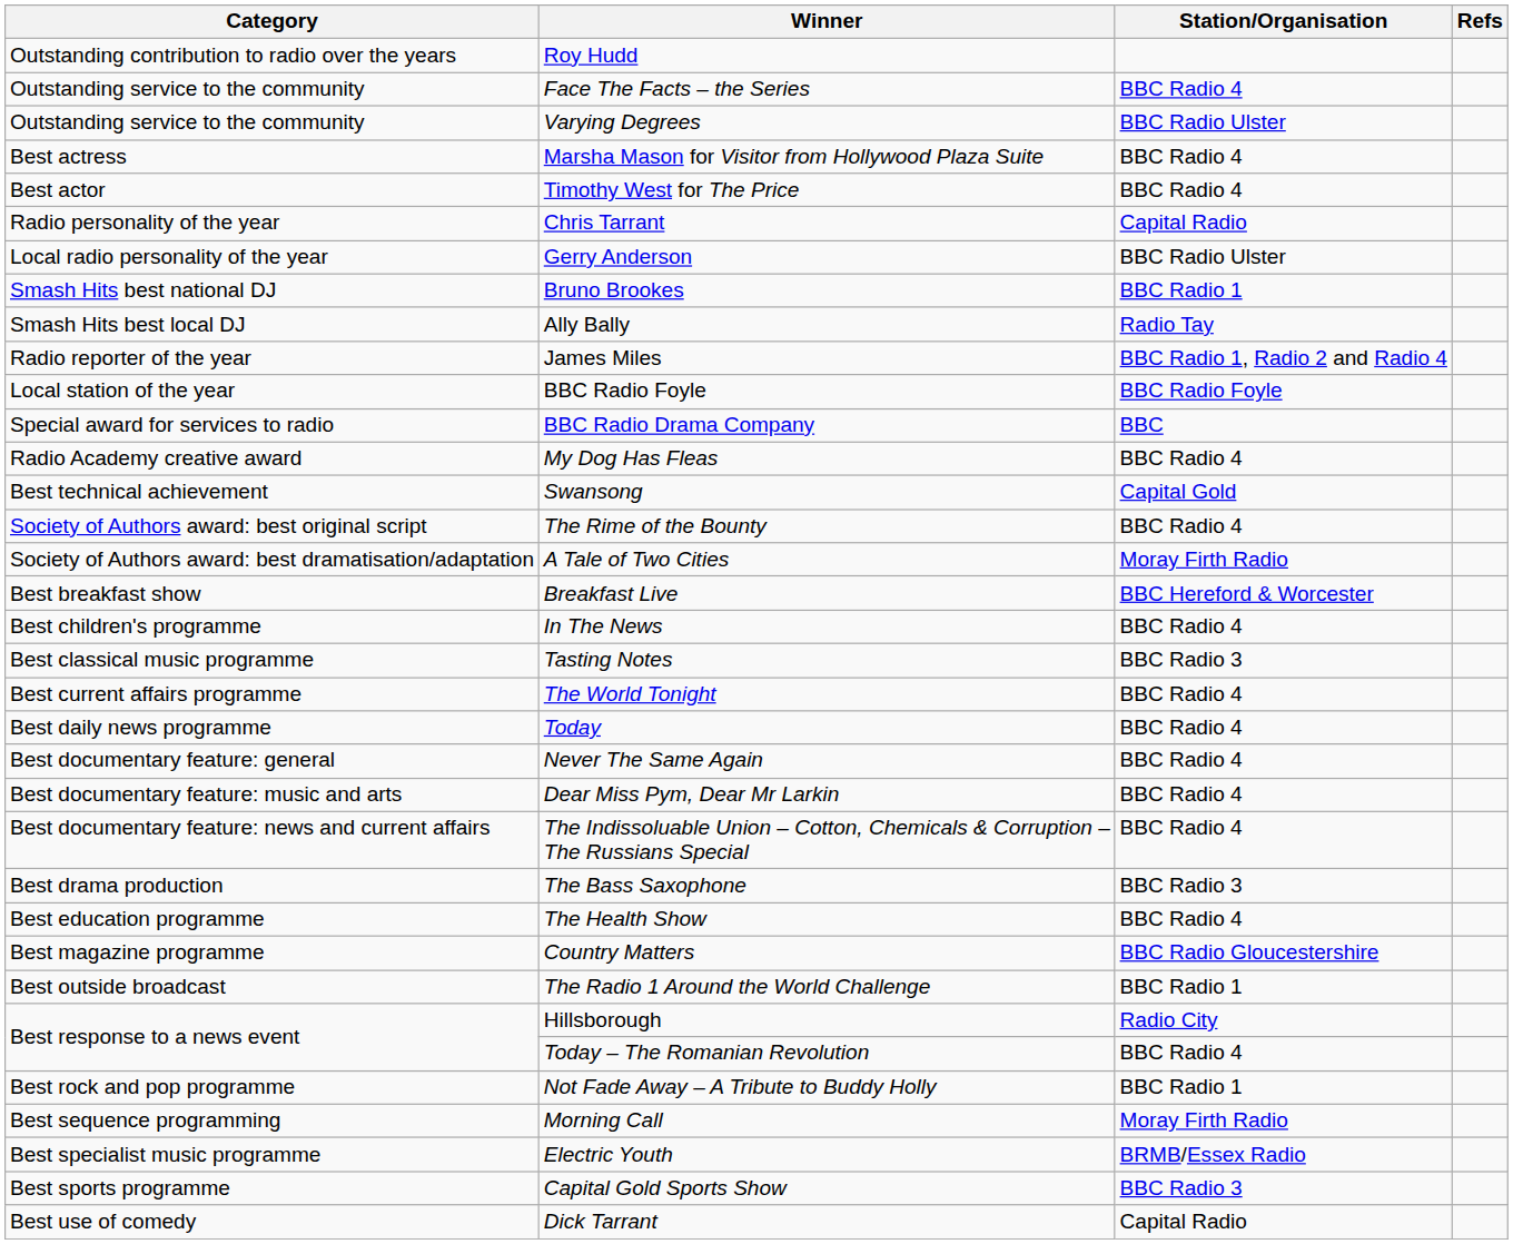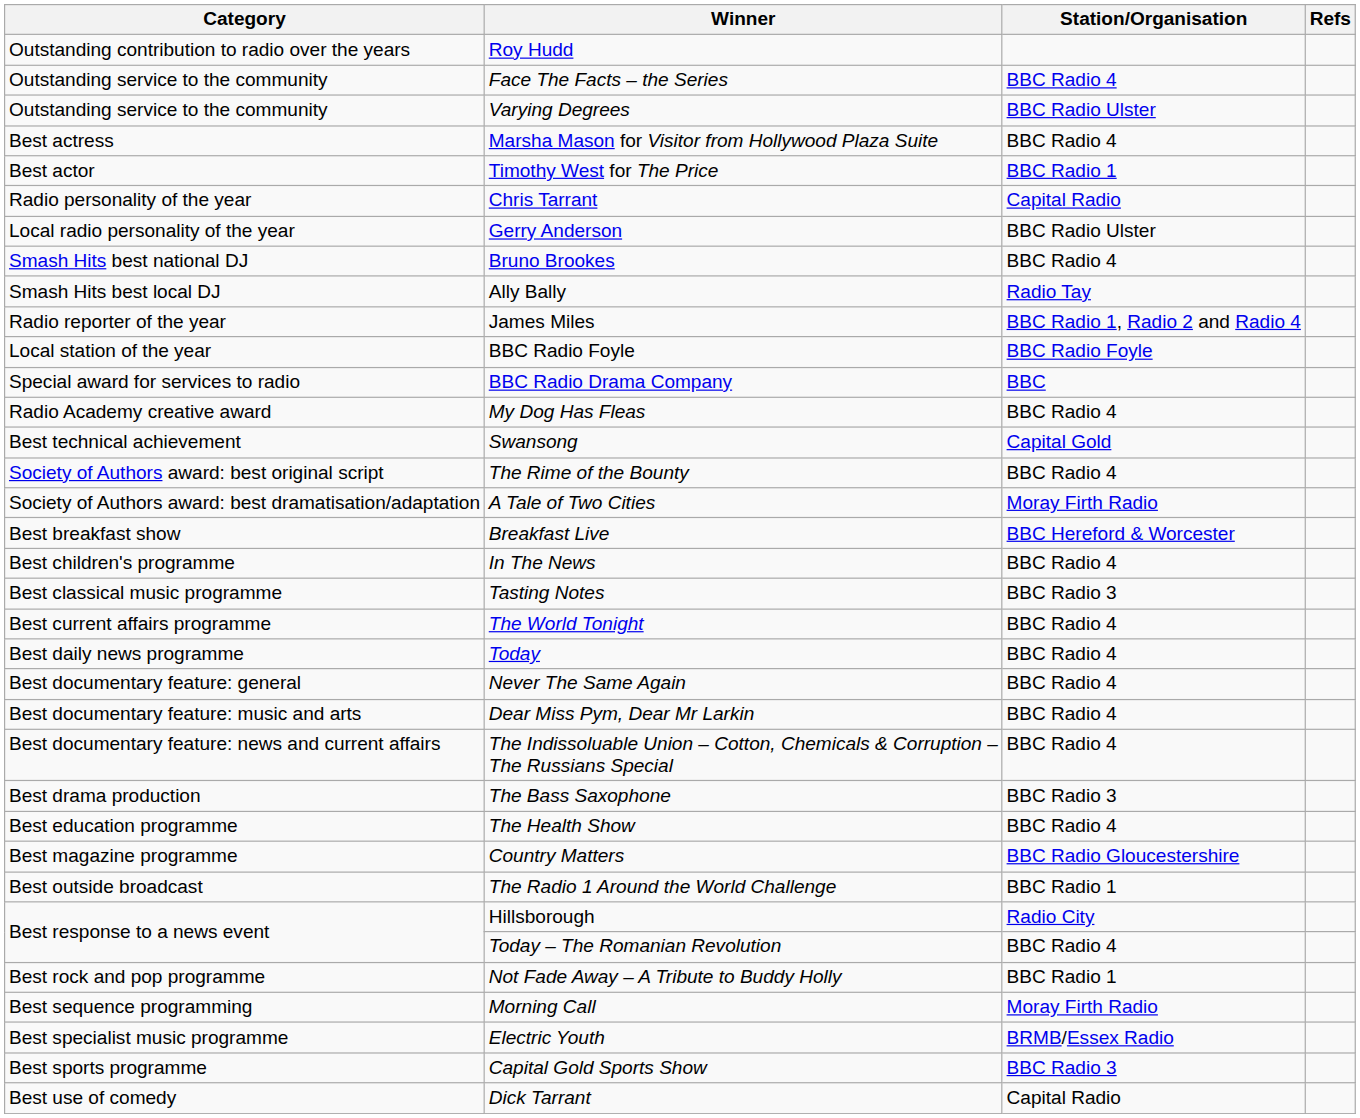 <table class="wikitable sortable">
 <tr>
 <th class=unsortable>Category</th>
 <th class=unsortable>Winner</th>
 <th>Station/Organisation</th>
 <th class=unsortable>Refs</th>
 </tr>
 <tr>
 <td>Outstanding contribution to radio over the years</td>
 <td><a href='#'>Roy Hudd</a></td>
 <td></td>
 <td></td>
 </tr>
 <tr>
 <td>Outstanding service to the community</td>
 <td><em>Face The Facts – the Series</em></td>
 <td><a href='#'>BBC Radio 4</a></td>
 <td></td>
 </tr>
 <tr>
 <td>Outstanding service to the community</td>
 <td><em>Varying Degrees</em></td>
 <td><a href='#'>BBC Radio Ulster</a></td>
 <td></td>
 </tr>
 <tr>
 <td>Best actress</td>
 <td><a href='#'>Marsha Mason</a> for <em>Visitor from Hollywood Plaza Suite</em></td>
 <td>BBC Radio 4</td>
 <td></td>
 </tr>
 <tr>
 <td>Best actor</td>
 <td><a href='#'>Timothy West</a> for <em>The Price</em></td>
-<td>BBC Radio 4</td>
+<td><a href='#'>BBC Radio 1</a></td>
 <td></td>
 </tr>
 <tr>
 <td>Radio personality of the year</td>
 <td><a href='#'>Chris Tarrant</a></td>
 <td><a href='#'>Capital Radio</a></td>
 <td></td>
 </tr>
 <tr>
 <td>Local radio personality of the year</td>
 <td><a href='#'>Gerry Anderson</a></td>
 <td>BBC Radio Ulster</td>
 <td></td>
 </tr>
 <tr>
 <td><a href='#'>Smash Hits</a> best national DJ</td>
 <td><a href='#'>Bruno Brookes</a></td>
-<td><a href='#'>BBC Radio 1</a></td>
+<td>BBC Radio 4</td>
 <td></td>
 </tr>
 <tr>
 <td>Smash Hits best local DJ</td>
 <td>Ally Bally</td>
 <td><a href='#'>Radio Tay</a></td>
 <td></td>
 </tr>
 <tr>
 <td>Radio reporter of the year</td>
 <td>James Miles</td>
 <td><a href='#'>BBC Radio 1</a>, <a href='#'>Radio 2</a> and <a href='#'>Radio 4</a></td>
 <td></td>
 </tr>
 <tr>
 <td>Local station of the year</td>
 <td>BBC Radio Foyle</td>
 <td><a href='#'>BBC Radio Foyle</a></td>
 <td></td>
 </tr>
 <tr>
 <td>Special award for services to radio</td>
 <td><a href='#'>BBC Radio Drama Company</a></td>
 <td><a href='#'>BBC</a></td>
 <td></td>
 </tr>
 <tr>
 <td>Radio Academy creative award</td>
 <td><em>My Dog Has Fleas</em></td>
 <td>BBC Radio 4</td>
 <td></td>
 </tr>
 <tr>
 <td>Best technical achievement</td>
 <td><em>Swansong</em></td>
 <td><a href='#'>Capital Gold</a></td>
 <td></td>
 </tr>
 <tr>
 <td><a href='#'>Society of Authors</a> award: best original script</td>
 <td><em>The Rime of the Bounty</em></td>
 <td>BBC Radio 4</td>
 <td></td>
 </tr>
 <tr>
 <td>Society of Authors award: best dramatisation/adaptation</td>
 <td><em>A Tale of Two Cities</em></td>
 <td><a href='#'>Moray Firth Radio</a></td>
 <td></td>
 </tr>
 <tr>
 <td>Best breakfast show</td>
 <td><em>Breakfast Live</em></td>
 <td><a href='#'>BBC Hereford & Worcester</a></td>
 <td></td>
 </tr>
 <tr>
 <td>Best children's programme</td>
 <td><em>In The News</em></td>
 <td>BBC Radio 4</td>
 <td></td>
 </tr>
 <tr>
 <td>Best classical music programme</td>
 <td><em>Tasting Notes</em></td>
 <td>BBC Radio 3</td>
 <td></td>
 </tr>
 <tr>
 <td>Best current affairs programme</td>
 <td><em><a href='#'>The World Tonight</a></em></td>
 <td>BBC Radio 4</td>
 <td></td>
 </tr>
 <tr>
 <td>Best daily news programme</td>
 <td><em><a href='#'>Today</a></em></td>
 <td>BBC Radio 4</td>
 <td></td>
 </tr>
 <tr>
 <td>Best documentary feature: general</td>
 <td><em>Never The Same Again</em></td>
 <td>BBC Radio 4</td>
 <td></td>
 </tr>
 <tr>
 <td>Best documentary feature: music and arts</td>
 <td><em>Dear Miss Pym, Dear Mr Larkin</em></td>
 <td>BBC Radio 4</td>
 <td></td>
 </tr>
 <tr style="vertical-align: top;">
 <td>Best documentary feature: news and current affairs</td>
 <td><em>The Indissoluable Union – Cotton, Chemicals & Corruption –<br>The Russians Special</em></td>
 <td>BBC Radio 4</td>
 <td></td>
 </tr>
 <tr>
 <td>Best drama production</td>
 <td><em>The Bass Saxophone</em></td>
 <td>BBC Radio 3</td>
 <td></td>
 </tr>
 <tr>
 <td>Best education programme</td>
 <td><em>The Health Show</em></td>
 <td>BBC Radio 4</td>
 <td></td>
 </tr>
 <tr>
 <td>Best magazine programme</td>
 <td><em>Country Matters</em></td>
 <td><a href='#'>BBC Radio Gloucestershire</a></td>
 <td></td>
 </tr>
 <tr>
 <td>Best outside broadcast</td>
 <td><em>The Radio 1 Around the World Challenge</em></td>
 <td>BBC Radio 1</td>
 <td></td>
 </tr>
 <tr>
 <td rowspan="2">Best response to a news event</td>
 <td>Hillsborough</td>
 <td><a href='#'>Radio City</a></td>
 <td></td>
 </tr>
 <tr>
 <td><em>Today – The Romanian Revolution</em></td>
 <td>BBC Radio 4</td>
 <td></td>
 </tr>
 <tr>
 <td>Best rock and pop programme</td>
 <td><em>Not Fade Away – A Tribute to Buddy Holly</em></td>
 <td>BBC Radio 1</td>
 <td></td>
 </tr>
 <tr>
 <td>Best sequence programming</td>
 <td><em>Morning Call</em></td>
 <td><a href='#'>Moray Firth Radio</a></td>
 <td></td>
 </tr>
 <tr>
 <td>Best specialist music programme</td>
 <td><em>Electric Youth</em></td>
 <td><a href='#'>BRMB</a>/<a href='#'>Essex Radio</a></td>
 <td></td>
 </tr>
 <tr>
 <td>Best sports programme</td>
 <td><em>Capital Gold Sports Show</em></td>
 <td><a href='#'>BBC Radio 3</a></td>
 <td></td>
 </tr>
 <tr>
 <td>Best use of comedy</td>
 <td><em>Dick Tarrant</em></td>
 <td>Capital Radio</td>
 <td></td>
 </tr>
 </table>
